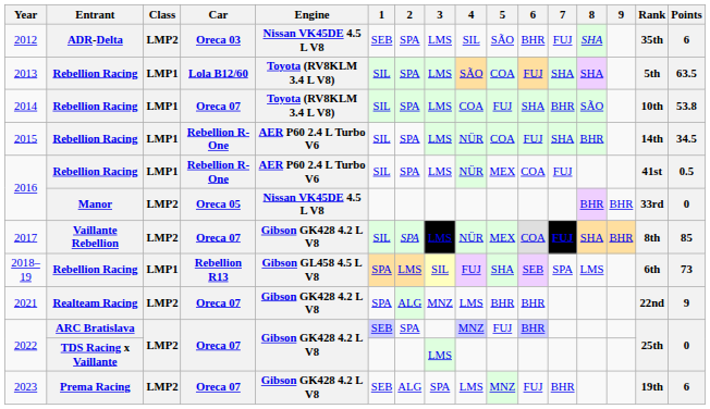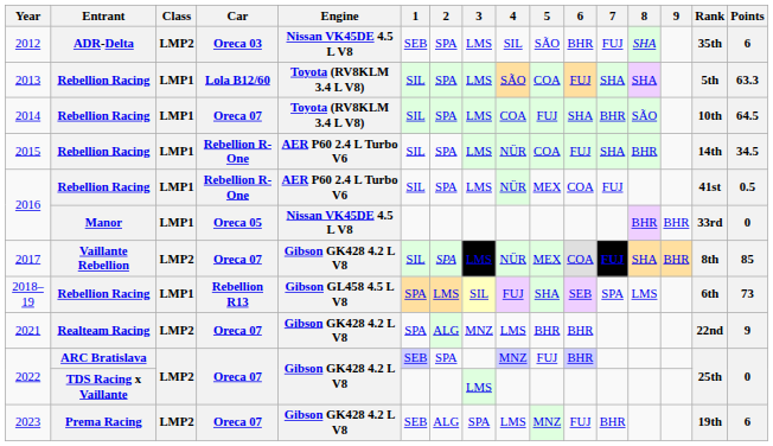 <table class="wikitable" style="text-align:center; font-size:90%">
 <tr>
 <th>Year</th>
 <th>Entrant</th>
 <th>Class</th>
 <th>Car</th>
 <th>Engine</th>
 <th>1</th>
 <th>2</th>
 <th>3</th>
 <th>4</th>
 <th>5</th>
 <th>6</th>
 <th>7</th>
 <th>8</th>
 <th>9</th>
 <th>Rank</th>
 <th>Points</th>
 </tr>
 <tr>
 <td><a href='#'>2012</a></td>
 <th><a href='#'>ADR</a>-<a href='#'>Delta</a></th>
 <th>LMP2</th>
 <th><a href='#'>Oreca 03</a></th>
 <th><a href='#'>Nissan VK45DE</a> 4.5 L V8</th>
 <td><a href='#'>SEB</a></td>
 <td><a href='#'>SPA</a></td>
 <td><a href='#'>LMS</a></td>
 <td><a href='#'>SIL</a></td>
 <td><a href='#'>SÃO</a></td>
 <td><a href='#'>BHR</a></td>
 <td><a href='#'>FUJ</a></td>
 <td style="background:#DFFFDF;"><em><a href='#'>SHA</a></em><br></td>
 <td></td>
 <th>35th</th>
 <th>6</th>
 </tr>
 <tr>
 <td><a href='#'>2013</a></td>
 <th><a href='#'>Rebellion Racing</a></th>
 <th>LMP1</th>
 <th><a href='#'>Lola B12/60</a></th>
 <th><a href='#'>Toyota</a> (RV8KLM 3.4 L V8)</th>
 <td style="background:#DFFFDF;"><a href='#'>SIL</a><br></td>
 <td style="background:#DFFFDF;"><a href='#'>SPA</a><br></td>
 <td style="background:#DFFFDF;"><a href='#'>LMS</a><br></td>
 <td style="background:#FFDF9F;"><a href='#'>SÃO</a><br></td>
 <td style="background:#DFFFDF;"><a href='#'>COA</a><br></td>
 <td style="background:#FFDF9F;"><a href='#'>FUJ</a><br></td>
 <td style="background:#DFFFDF;"><a href='#'>SHA</a><br></td>
 <td style="background:#EFCFFF;"><a href='#'>SHA</a><br></td>
 <td></td>
 <th>5th</th>
-<th>63.5</th>
+<th>63.3</th>
 </tr>
 <tr>
 <td><a href='#'>2014</a></td>
 <th><a href='#'>Rebellion Racing</a></th>
 <th>LMP1</th>
 <th><a href='#'>Oreca 07</a></th>
 <th><a href='#'>Toyota</a> (RV8KLM 3.4 L V8)</th>
 <td style="background:#DFFFDF;"><a href='#'>SIL</a><br></td>
 <td style="background:#DFFFDF;"><a href='#'>SPA</a><br></td>
 <td style="background:#DFFFDF;"><a href='#'>LMS</a><br></td>
 <td style="background:#DFFFDF;"><a href='#'>COA</a><br></td>
 <td style="background:#DFFFDF;"><a href='#'>FUJ</a><br></td>
 <td style="background:#DFFFDF;"><a href='#'>SHA</a><br></td>
 <td style="background:#DFFFDF;"><a href='#'>BHR</a><br></td>
 <td style="background:#DFFFDF;"><a href='#'>SÃO</a><br></td>
 <td></td>
 <th>10th</th>
-<th>53.8</th>
+<th>64.5</th>
 </tr>
 <tr>
 <td><a href='#'>2015</a></td>
 <th><a href='#'>Rebellion Racing</a></th>
 <th>LMP1</th>
 <th><a href='#'>Rebellion R-One</a></th>
 <th><a href='#'>AER</a> P60 2.4 L Turbo V6</th>
 <td><a href='#'>SIL</a></td>
 <td><a href='#'>SPA</a></td>
 <td style="background:#DFFFDF;"><a href='#'>LMS</a><br></td>
 <td style="background:#DFFFDF;"><a href='#'>NÜR</a><br></td>
 <td style="background:#DFFFDF;"><a href='#'>COA</a><br></td>
 <td style="background:#DFFFDF;"><a href='#'>FUJ</a><br></td>
 <td style="background:#DFFFDF;"><a href='#'>SHA</a><br></td>
 <td style="background:#DFFFDF;"><a href='#'>BHR</a><br></td>
 <td></td>
 <th>14th</th>
 <th>34.5</th>
 </tr>
 <tr>
 <td rowspan=2><a href='#'>2016</a></td>
 <th><a href='#'>Rebellion Racing</a></th>
 <th>LMP1</th>
 <th><a href='#'>Rebellion R-One</a></th>
 <th><a href='#'>AER</a> P60 2.4 L Turbo V6</th>
 <td><a href='#'>SIL</a></td>
 <td><a href='#'>SPA</a></td>
 <td><a href='#'>LMS</a></td>
 <td style="background:#DFFFDF;"><a href='#'>NÜR</a><br></td>
 <td><a href='#'>MEX</a></td>
 <td><a href='#'>COA</a></td>
 <td><a href='#'>FUJ</a></td>
 <td></td>
 <td></td>
 <th>41st</th>
 <th>0.5</th>
 </tr>
 <tr>
 <th><a href='#'>Manor</a></th>
-<th>LMP2</th>
+<th>LMP1</th>
 <th><a href='#'>Oreca 05</a></th>
 <th><a href='#'>Nissan VK45DE</a> 4.5 L V8</th>
 <td></td>
 <td></td>
 <td></td>
 <td></td>
 <td></td>
 <td></td>
 <td></td>
 <td style="background:#EFCFFF;"><a href='#'>BHR</a><br></td>
 <td><a href='#'>BHR</a></td>
 <th>33rd</th>
 <th>0</th>
 </tr>
 <tr>
 <td><a href='#'>2017</a></td>
 <th><a href='#'>Vaillante Rebellion</a></th>
 <th>LMP2</th>
 <th><a href='#'>Oreca 07</a></th>
 <th><a href='#'>Gibson</a> GK428 4.2 L V8</th>
 <td style="background:#DFFFDF;"><a href='#'>SIL</a><br></td>
 <td style="background:#DFFFDF;"><em><a href='#'>SPA</a></em><br></td>
 <td style="background:#000000; color:white"><a href='#'><span>LMS</span></a><br></td>
 <td style="background:#DFFFDF;"><a href='#'>NÜR</a><br></td>
 <td style="background:#DFFFDF;"><a href='#'>MEX</a><br></td>
 <td style="background:#DFDFDF;"><a href='#'>COA</a><br></td>
 <td style="background:#000000; color:white"><strong><a href='#'><span>FUJ</span></a></strong><br></td>
 <td style="background:#FFDF9F;"><a href='#'>SHA</a><br></td>
 <td style="background:#FFDF9F;"><a href='#'>BHR</a><br></td>
 <th>8th</th>
 <th>85</th>
 </tr>
 <tr>
 <td><a href='#'>2018–19</a></td>
 <th><a href='#'>Rebellion Racing</a></th>
 <th>LMP1</th>
 <th><a href='#'>Rebellion R13</a></th>
 <th><a href='#'>Gibson</a> GL458 4.5 L V8</th>
 <td style="background:#FFDF9F;"><a href='#'>SPA</a><br></td>
 <td style="background:#FFDF9F;"><a href='#'>LMS</a><br></td>
 <td style="background:#FFFFBF;"><a href='#'>SIL</a><br></td>
 <td style="background:#EFCFFF;"><a href='#'>FUJ</a><br></td>
 <td style="background:#DFFFDF;"><a href='#'>SHA</a><br></td>
 <td style="background:#EFCFFF;"><a href='#'>SEB</a><br></td>
 <td><a href='#'>SPA</a></td>
 <td><a href='#'>LMS</a></td>
 <td></td>
 <th>6th</th>
 <th>73</th>
 </tr>
 <tr>
 <td><a href='#'>2021</a></td>
 <th><a href='#'>Realteam Racing</a></th>
 <th>LMP2</th>
 <th><a href='#'>Oreca 07</a></th>
 <th><a href='#'>Gibson</a> GK428 4.2 L V8</th>
 <td><a href='#'>SPA</a></td>
 <td style="background:#DFFFDF;"><a href='#'>ALG</a><br></td>
 <td><a href='#'>MNZ</a></td>
 <td><a href='#'>LMS</a></td>
 <td><a href='#'>BHR</a></td>
 <td><a href='#'>BHR</a></td>
 <td></td>
 <td></td>
 <td></td>
 <th>22nd</th>
 <th>9</th>
 </tr>
 <tr>
 <td rowspan=2><a href='#'>2022</a></td>
 <th><a href='#'>ARC Bratislava</a></th>
 <th rowspan=2>LMP2</th>
 <th rowspan=2><a href='#'>Oreca 07</a></th>
 <th rowspan=2><a href='#'>Gibson</a> GK428 4.2 L V8</th>
 <td style="background:#CFCFFF;"><a href='#'>SEB</a><br></td>
 <td><a href='#'>SPA</a></td>
 <td></td>
 <td style="background:#CFCFFF;"><a href='#'>MNZ</a><br></td>
 <td><a href='#'>FUJ</a></td>
 <td style="background:#CFCFFF;"><a href='#'>BHR</a><br></td>
 <td></td>
 <td></td>
 <td></td>
 <th rowspan=2>25th</th>
 <th rowspan=2>0</th>
 </tr>
 <tr>
 <th><a href='#'>TDS Racing</a> x <a href='#'>Vaillante</a></th>
 <td></td>
 <td></td>
 <td style="background:#DFFFDF;"><a href='#'>LMS</a><br></td>
 <td></td>
 <td></td>
 <td></td>
 <td></td>
 <td></td>
 <td></td>
 </tr>
 <tr>
 <td><a href='#'>2023</a></td>
 <th><a href='#'>Prema Racing</a></th>
 <th>LMP2</th>
 <th><a href='#'>Oreca 07</a></th>
 <th><a href='#'>Gibson</a> GK428 4.2 L V8</th>
 <td><a href='#'>SEB</a></td>
 <td><a href='#'>ALG</a></td>
 <td><a href='#'>SPA</a></td>
 <td><a href='#'>LMS</a></td>
 <td style="background:#DFFFDF;"><a href='#'>MNZ</a><br></td>
 <td><a href='#'>FUJ</a></td>
 <td><a href='#'>BHR</a></td>
 <td></td>
 <td></td>
 <th>19th</th>
 <th>6</th>
 </tr>
 </table>
